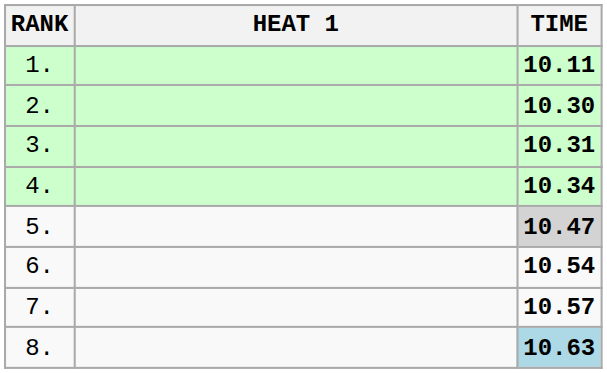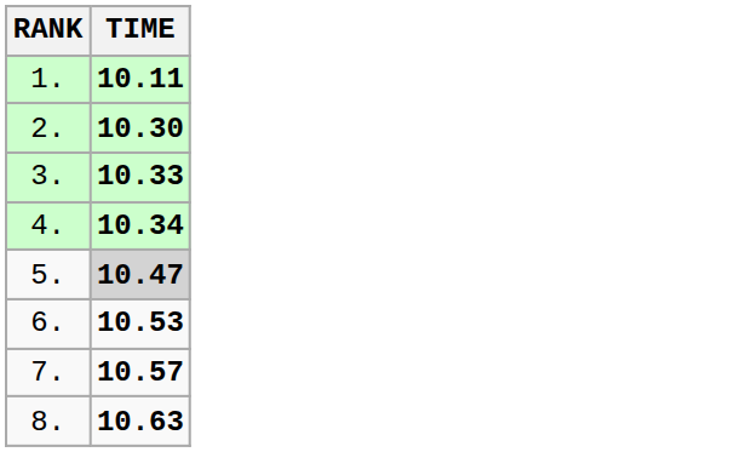 <table class="wikitable" style="border-collapse: collapse; font-size: 90%;">
 <tr>
 <th>RANK</th>
-<th align="left" style="width: 18em">HEAT 1</th>
 <th>TIME</th>
 </tr>
 <tr style="background:#ccffcc;">
 <td align="center">1.</td>
-<td></td>
 <td align="center"><strong>10.11</strong></td>
 </tr>
 <tr style="background:#ccffcc;">
 <td align="center">2.</td>
-<td></td>
 <td align="center"><strong>10.30</strong></td>
 </tr>
 <tr style="background:#ccffcc;">
 <td align="center">3.</td>
-<td></td>
-<td align="center"><strong>10.31</strong></td>
+<td align="center"><strong>10.33</strong></td>
 </tr>
 <tr style="background:#ccffcc;">
 <td align="center">4.</td>
-<td></td>
 <td align="center"><strong>10.34</strong></td>
 </tr>
 <tr>
 <td align="center">5.</td>
-<td></td>
 <td align="center" style="background: lightgrey;"><strong>10.47</strong></td>
 </tr>
 <tr>
 <td align="center">6.</td>
-<td></td>
-<td align="center"><strong>10.54</strong></td>
+<td align="center"><strong>10.53</strong></td>
 </tr>
 <tr>
 <td align="center">7.</td>
-<td></td>
 <td align="center"><strong>10.57</strong></td>
 </tr>
 <tr>
 <td align="center">8.</td>
-<td></td>
-<td align="center" style="background: lightblue;"><strong>10.63</strong></td>
+<td align="center"><strong>10.63</strong></td>
 </tr>
 </table>
